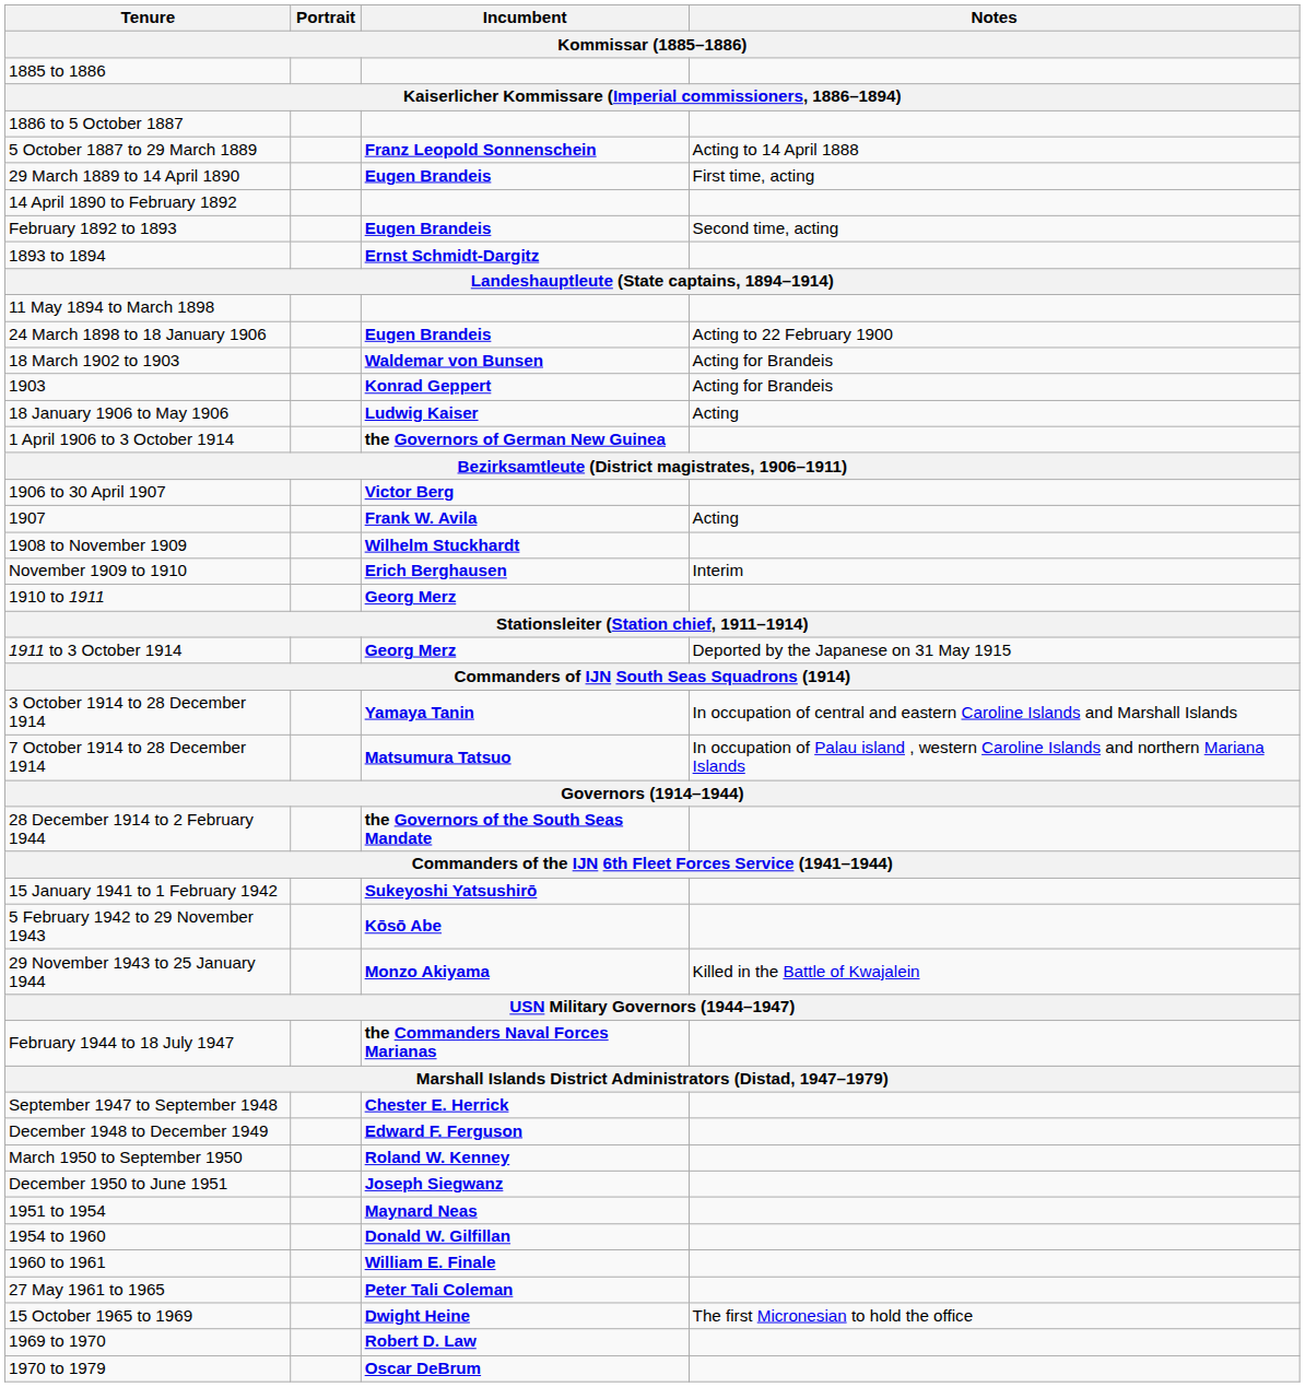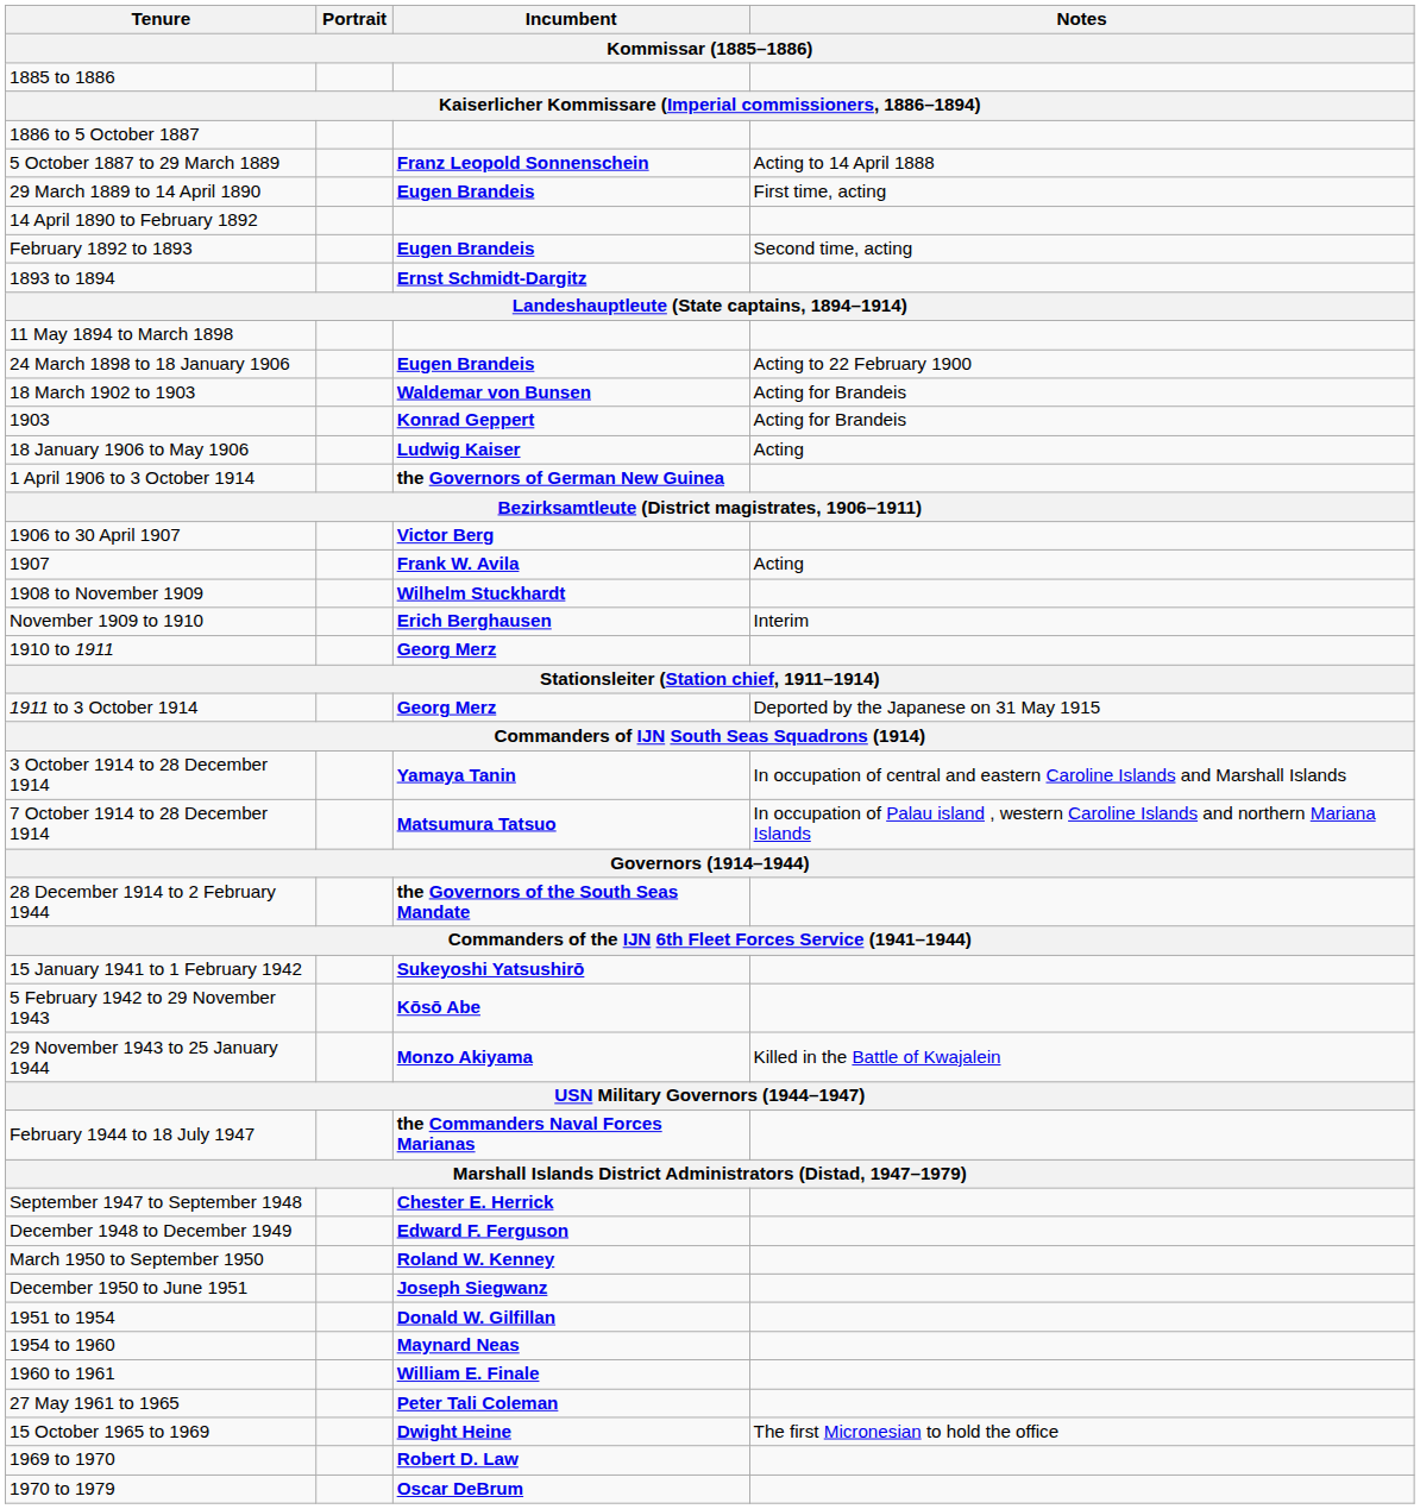 <table class="wikitable">
 <tr>
 <th>Tenure</th>
 <th width=60px>Portrait</th>
 <th>Incumbent</th>
 <th>Notes</th>
 </tr>
 <tr align=center>
 <th colspan="4">Kommissar (1885–1886)</th>
 </tr>
 <tr>
 <td>1885 to 1886</td>
 <td></td>
 <td><strong></strong></td>
 <td></td>
 </tr>
 <tr align=center>
 <th colspan="4">Kaiserlicher Kommissare (<a href='#'>Imperial commissioners</a>, 1886–1894)</th>
 </tr>
 <tr>
 <td>1886 to 5 October 1887</td>
 <td></td>
 <td><strong></strong></td>
 <td></td>
 </tr>
 <tr>
 <td>5 October 1887 to 29 March 1889</td>
 <td></td>
 <td><strong><a href='#'>Franz Leopold Sonnenschein</a></strong></td>
 <td>Acting to 14 April 1888</td>
 </tr>
 <tr>
 <td>29 March 1889 to 14 April 1890</td>
 <td></td>
 <td><strong><a href='#'>Eugen Brandeis</a></strong></td>
 <td>First time, acting</td>
 </tr>
 <tr>
 <td>14 April 1890 to February 1892</td>
 <td></td>
 <td><strong></strong></td>
 <td></td>
 </tr>
 <tr>
 <td>February 1892 to 1893</td>
 <td></td>
 <td><strong><a href='#'>Eugen Brandeis</a></strong></td>
 <td>Second time, acting</td>
 </tr>
 <tr>
 <td>1893 to 1894</td>
 <td></td>
 <td><strong><a href='#'>Ernst Schmidt-Dargitz</a></strong></td>
 <td></td>
 </tr>
 <tr align=center>
 <th colspan="4"><a href='#'>Landeshauptleute</a> (State captains, 1894–1914)</th>
 </tr>
 <tr>
 <td>11 May 1894 to March 1898</td>
 <td></td>
 <td><strong></strong></td>
 <td></td>
 </tr>
 <tr>
 <td>24 March 1898 to 18 January 1906</td>
 <td></td>
 <td><strong><a href='#'>Eugen Brandeis</a></strong></td>
 <td>Acting to 22 February 1900</td>
 </tr>
 <tr>
 <td>18 March 1902 to 1903</td>
 <td></td>
 <td><strong><a href='#'>Waldemar von Bunsen</a></strong></td>
 <td>Acting for Brandeis</td>
 </tr>
 <tr>
 <td>1903</td>
 <td></td>
 <td><strong><a href='#'>Konrad Geppert</a></strong></td>
 <td>Acting for Brandeis</td>
 </tr>
 <tr>
 <td>18 January 1906 to May 1906</td>
 <td></td>
 <td><strong><a href='#'>Ludwig Kaiser</a></strong></td>
 <td>Acting</td>
 </tr>
 <tr>
 <td>1 April 1906 to 3 October 1914</td>
 <td></td>
 <td><strong>the <a href='#'>Governors of German New Guinea</a></strong></td>
 <td></td>
 </tr>
 <tr align=center>
 <th colspan="4"><a href='#'>Bezirksamtleute</a> (District magistrates, 1906–1911)</th>
 </tr>
 <tr>
 <td>1906 to 30 April 1907</td>
 <td></td>
 <td><strong><a href='#'>Victor Berg</a></strong></td>
 <td></td>
 </tr>
 <tr>
 <td>1907</td>
 <td></td>
 <td><strong><a href='#'>Frank W. Avila</a></strong></td>
 <td>Acting</td>
 </tr>
 <tr>
 <td>1908 to November 1909</td>
 <td></td>
 <td><strong><a href='#'>Wilhelm Stuckhardt</a></strong></td>
 <td></td>
 </tr>
 <tr>
 <td>November 1909 to 1910</td>
 <td></td>
 <td><strong><a href='#'>Erich Berghausen</a></strong></td>
 <td>Interim</td>
 </tr>
 <tr>
 <td>1910 to <em>1911</em></td>
 <td></td>
 <td><strong><a href='#'>Georg Merz</a></strong></td>
 <td></td>
 </tr>
 <tr align=center>
 <th colspan="4">Stationsleiter (<a href='#'>Station chief</a>, 1911–1914)</th>
 </tr>
 <tr>
 <td><em>1911</em> to 3 October 1914</td>
 <td></td>
 <td><strong><a href='#'>Georg Merz</a></strong></td>
 <td>Deported by the Japanese on 31 May 1915</td>
 </tr>
 <tr align=center>
 <th colspan="4">Commanders of <a href='#'>IJN</a> <a href='#'>South Seas Squadrons</a> (1914)</th>
 </tr>
 <tr>
 <td>3 October 1914 to 28 December 1914</td>
 <td></td>
 <td><strong><a href='#'>Yamaya Tanin</a></strong></td>
 <td>In occupation of central and eastern <a href='#'>Caroline Islands</a>  and Marshall Islands</td>
 </tr>
 <tr>
 <td>7 October 1914 to 28 December 1914</td>
 <td></td>
 <td><strong><a href='#'>Matsumura Tatsuo</a></strong></td>
 <td>In occupation of <a href='#'>Palau island</a> , western <a href='#'>Caroline Islands</a> and northern <a href='#'>Mariana Islands</a> </td>
 </tr>
 <tr align=center>
 <th colspan="4">Governors (1914–1944)</th>
 </tr>
 <tr>
 <td>28 December 1914 to 2 February 1944</td>
 <td></td>
 <td><strong>the <a href='#'>Governors of the South Seas Mandate</a></strong></td>
 <td></td>
 </tr>
 <tr align=center>
 <th colspan="4">Commanders of the <a href='#'>IJN</a> <a href='#'>6th Fleet Forces Service</a> (1941–1944)<br></th>
 </tr>
 <tr>
 <td>15 January 1941 to 1 February 1942</td>
 <td></td>
 <td><strong><a href='#'>Sukeyoshi Yatsushirō</a></strong></td>
 <td></td>
 </tr>
 <tr>
 <td>5 February 1942 to 29 November 1943</td>
 <td></td>
 <td><strong><a href='#'>Kōsō Abe</a></strong></td>
 <td></td>
 </tr>
 <tr>
 <td>29 November 1943 to 25 January 1944</td>
 <td></td>
 <td><strong><a href='#'>Monzo Akiyama</a></strong></td>
 <td>Killed in the <a href='#'>Battle of Kwajalein</a></td>
 </tr>
 <tr align=center>
 <th colspan="4"><a href='#'>USN</a> Military Governors (1944–1947)</th>
 </tr>
 <tr>
 <td>February 1944 to 18 July 1947</td>
 <td></td>
 <td><strong>the <a href='#'>Commanders Naval Forces Marianas</a></strong></td>
 <td></td>
 </tr>
 <tr align=center>
 <th colspan="4">Marshall Islands District Administrators (Distad, 1947–1979)</th>
 </tr>
 <tr>
 <td>September 1947 to September 1948</td>
 <td></td>
 <td><strong><a href='#'>Chester E. Herrick</a></strong></td>
 <td></td>
 </tr>
 <tr>
 <td>December 1948 to December 1949</td>
 <td></td>
 <td><strong><a href='#'>Edward F. Ferguson</a></strong></td>
 <td></td>
 </tr>
 <tr>
 <td>March 1950 to September 1950</td>
 <td></td>
 <td><strong><a href='#'>Roland W. Kenney</a></strong></td>
 <td></td>
 </tr>
 <tr>
 <td>December 1950 to June 1951</td>
 <td></td>
 <td><strong><a href='#'>Joseph Siegwanz</a></strong></td>
 <td></td>
 </tr>
 <tr>
 <td>1951 to 1954</td>
 <td></td>
-<td><strong><a href='#'>Maynard Neas</a></strong></td>
+<td><strong><a href='#'>Donald W. Gilfillan</a></strong></td>
 <td></td>
 </tr>
 <tr>
 <td>1954 to 1960</td>
 <td></td>
-<td><strong><a href='#'>Donald W. Gilfillan</a></strong></td>
+<td><strong><a href='#'>Maynard Neas</a></strong></td>
 <td></td>
 </tr>
 <tr>
 <td>1960 to 1961</td>
 <td></td>
 <td><strong><a href='#'>William E. Finale</a></strong></td>
 <td></td>
 </tr>
 <tr>
 <td>27 May 1961 to 1965</td>
 <td></td>
 <td><strong><a href='#'>Peter Tali Coleman</a></strong></td>
 <td></td>
 </tr>
 <tr>
 <td>15 October 1965 to 1969</td>
 <td></td>
 <td><strong><a href='#'>Dwight Heine</a></strong></td>
 <td>The first <a href='#'>Micronesian</a> to hold the office</td>
 </tr>
 <tr>
 <td>1969 to 1970</td>
 <td></td>
 <td><strong><a href='#'>Robert D. Law</a></strong></td>
 <td></td>
 </tr>
 <tr>
 <td>1970 to 1979</td>
 <td></td>
 <td><strong><a href='#'>Oscar DeBrum</a></strong></td>
 <td></td>
 </tr>
 </table>
